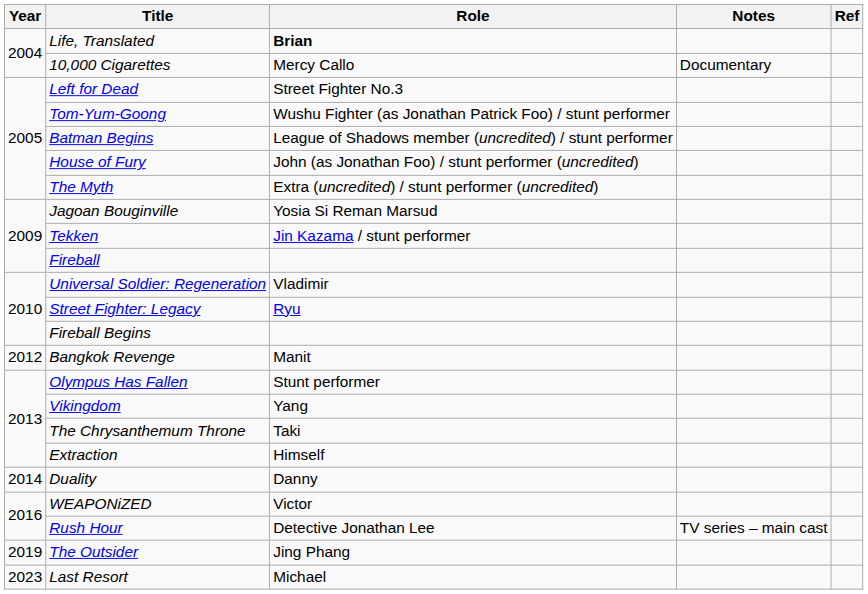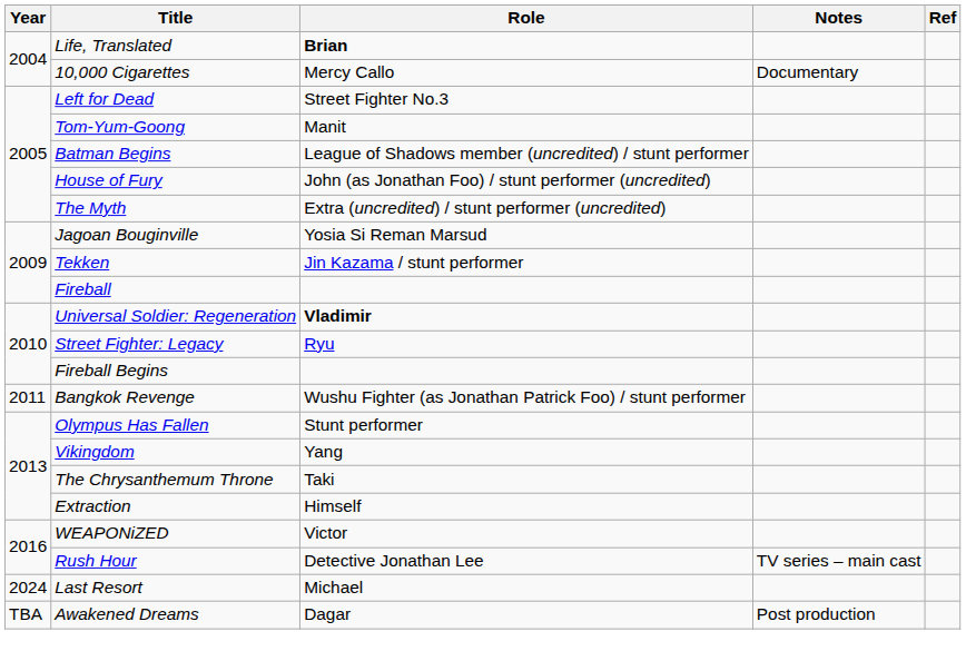 <table class="wikitable sortable">
 <tr>
 <th>Year</th>
 <th>Title</th>
 <th>Role</th>
 <th>Notes</th>
 <th>Ref</th>
 </tr>
 <tr>
 <td rowspan="2">2004</td>
 <td><em>Life, Translated</em></td>
 <td><strong>Brian</strong></td>
 <td></td>
 <td></td>
 </tr>
 <tr>
 <td><em>10,000 Cigarettes</em></td>
 <td>Mercy Callo</td>
 <td>Documentary</td>
 <td></td>
 </tr>
 <tr>
 <td rowspan="5">2005</td>
 <td><em><a href='#'>Left for Dead</a></em></td>
 <td>Street Fighter No.3</td>
 <td></td>
 <td></td>
 </tr>
 <tr>
 <td><em><a href='#'>Tom-Yum-Goong</a></em></td>
-<td>Wushu Fighter (as Jonathan Patrick Foo) / stunt performer</td>
+<td>Manit</td>
 <td></td>
 <td></td>
 </tr>
 <tr>
 <td><em><a href='#'>Batman Begins</a></em></td>
 <td>League of Shadows member (<em>uncredited</em>) / stunt performer</td>
 <td></td>
 <td></td>
 </tr>
 <tr>
 <td><em><a href='#'>House of Fury</a></em></td>
 <td>John (as Jonathan Foo) / stunt performer (<em>uncredited</em>)</td>
 <td></td>
 <td></td>
 </tr>
 <tr>
 <td><em><a href='#'>The Myth</a></em></td>
 <td>Extra (<em>uncredited</em>)  / stunt performer (<em>uncredited</em>)</td>
 <td></td>
 <td></td>
 </tr>
 <tr>
 <td rowspan="3">2009</td>
 <td><em>Jagoan Bouginville</em></td>
 <td>Yosia Si Reman Marsud</td>
 <td></td>
 <td></td>
 </tr>
 <tr>
 <td><em><a href='#'>Tekken</a></em></td>
 <td><a href='#'>Jin Kazama</a> / stunt performer</td>
 <td></td>
 <td></td>
 </tr>
 <tr>
 <td><em><a href='#'>Fireball</a></em></td>
 <td></td>
 <td></td>
 <td></td>
 </tr>
 <tr>
 <td rowspan="3">2010</td>
 <td><em><a href='#'>Universal Soldier: Regeneration</a></em></td>
-<td>Vladimir</td>
+<td><strong>Vladimir</strong></td>
 <td></td>
 <td></td>
 </tr>
 <tr>
 <td><em><a href='#'>Street Fighter: Legacy</a></em></td>
 <td><a href='#'>Ryu</a></td>
 <td></td>
 <td></td>
 </tr>
 <tr>
 <td><em>Fireball Begins</em></td>
 <td></td>
 <td></td>
 <td></td>
 </tr>
 <tr>
-<td>2012</td>
+<td>2011</td>
 <td><em>Bangkok Revenge</em></td>
-<td>Manit</td>
+<td>Wushu Fighter (as Jonathan Patrick Foo) / stunt performer</td>
 <td></td>
 <td></td>
 </tr>
 <tr>
 <td rowspan="4">2013</td>
 <td><em><a href='#'>Olympus Has Fallen</a></em></td>
 <td>Stunt performer</td>
 <td></td>
 <td></td>
 </tr>
 <tr>
 <td><em><a href='#'>Vikingdom</a></em></td>
 <td>Yang</td>
 <td></td>
 <td></td>
 </tr>
 <tr>
 <td><em>The Chrysanthemum Throne</em></td>
 <td>Taki</td>
 <td></td>
 <td></td>
 </tr>
 <tr>
 <td><em>Extraction</em></td>
 <td>Himself</td>
 <td></td>
 <td></td>
 </tr>
 <tr>
-<td>2014</td>
-<td><em>Duality</em></td>
-<td>Danny</td>
-<td></td>
-<td></td>
-</tr>
-<tr>
 <td rowspan="2">2016</td>
 <td><em>WEAPONiZED</em></td>
 <td>Victor</td>
 <td></td>
 <td></td>
 </tr>
 <tr>
 <td><em><a href='#'>Rush Hour</a></em></td>
 <td>Detective Jonathan Lee</td>
 <td>TV series – main cast</td>
 <td></td>
 </tr>
 <tr>
-<td>2019</td>
-<td><em><a href='#'>The Outsider</a></em></td>
-<td>Jing Phang</td>
-<td></td>
-<td></td>
-</tr>
-<tr>
-<td>2023</td>
+<td>2024</td>
 <td><em>Last Resort</em></td>
 <td>Michael</td>
 <td></td>
 <td></td>
 </tr>
+<tr>
+<td>TBA</td>
+<td><em>Awakened Dreams</em></td>
+<td>Dagar</td>
+<td>Post production</td>
+<td></td>
+</tr>
 </table>
